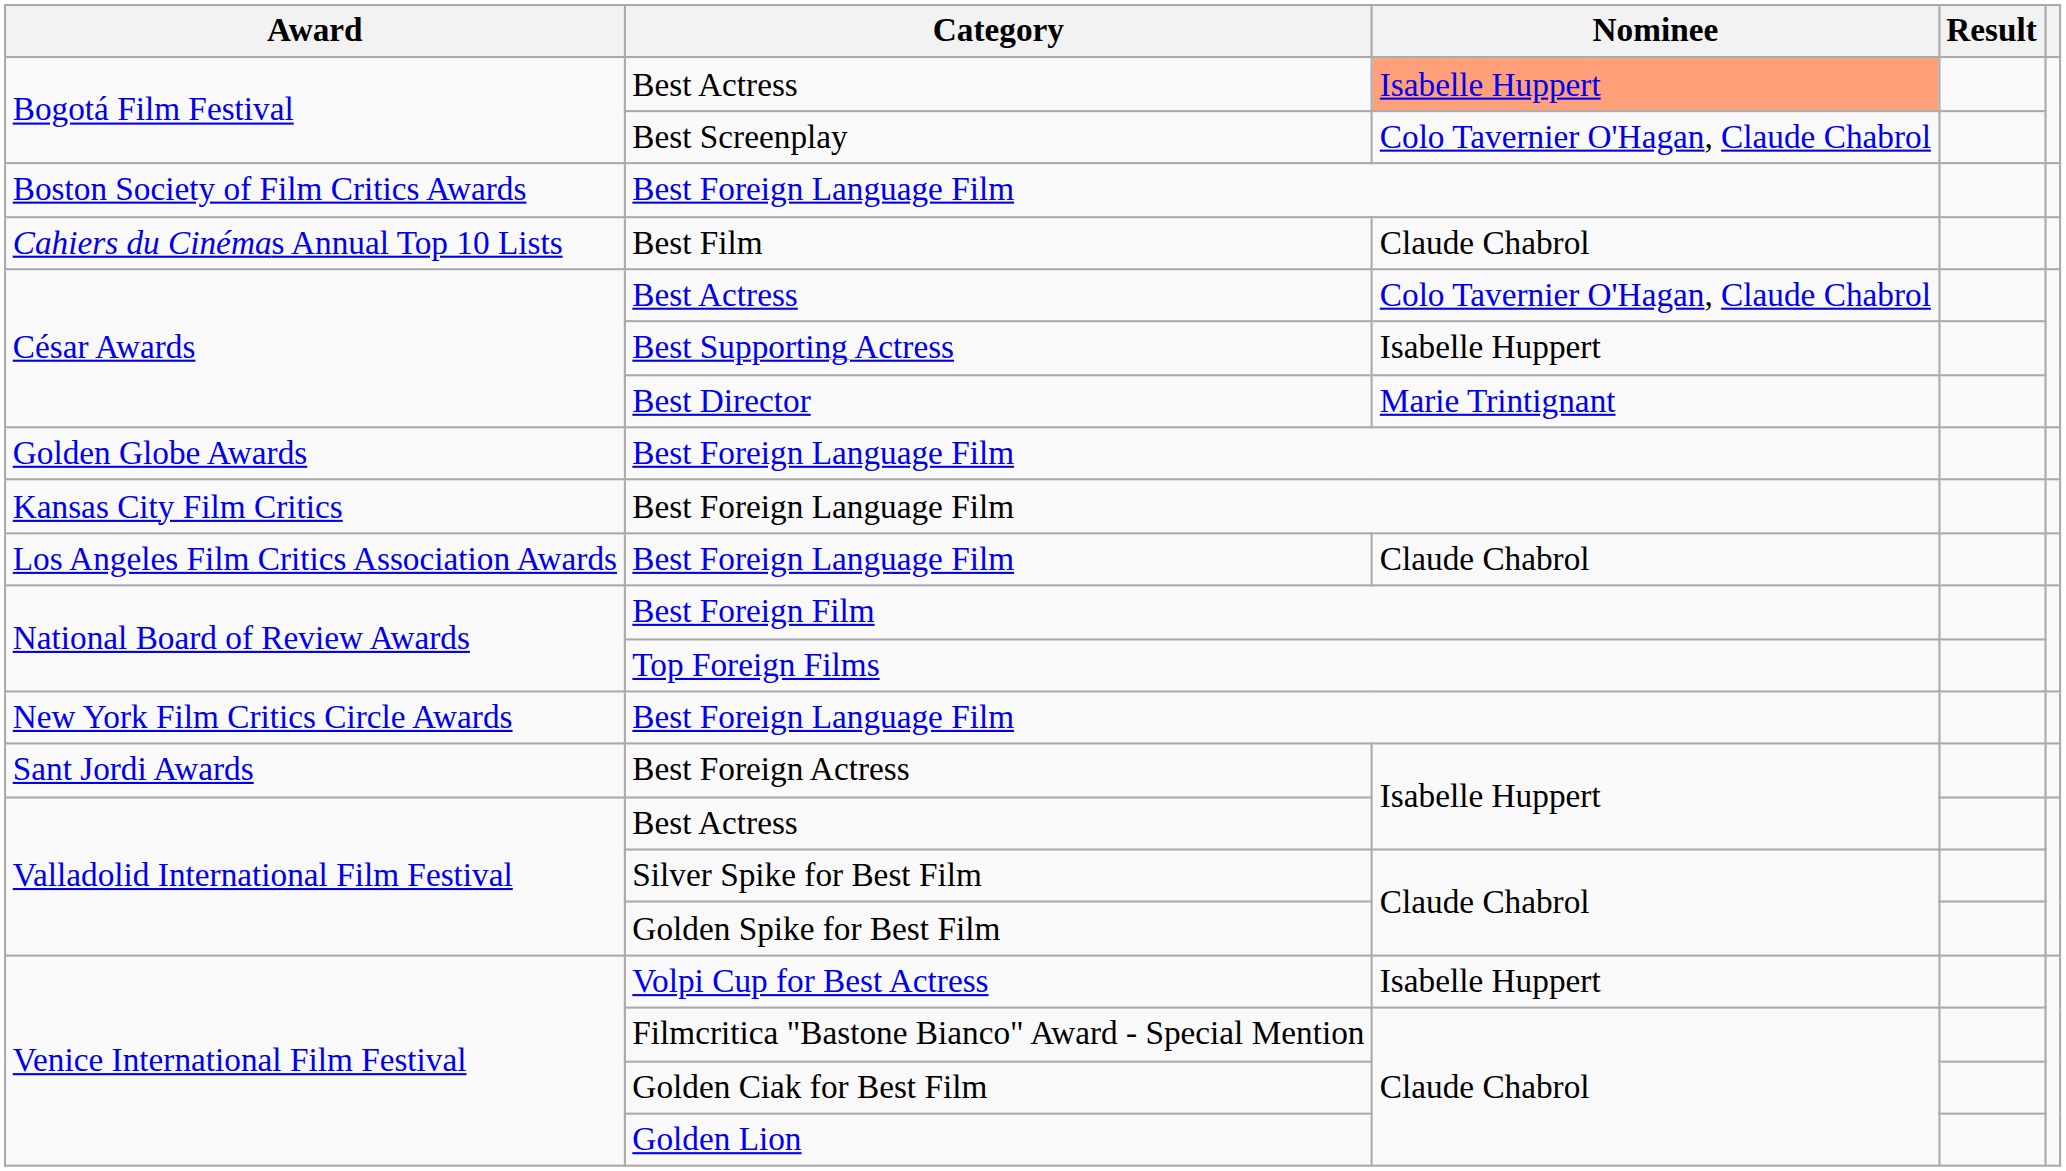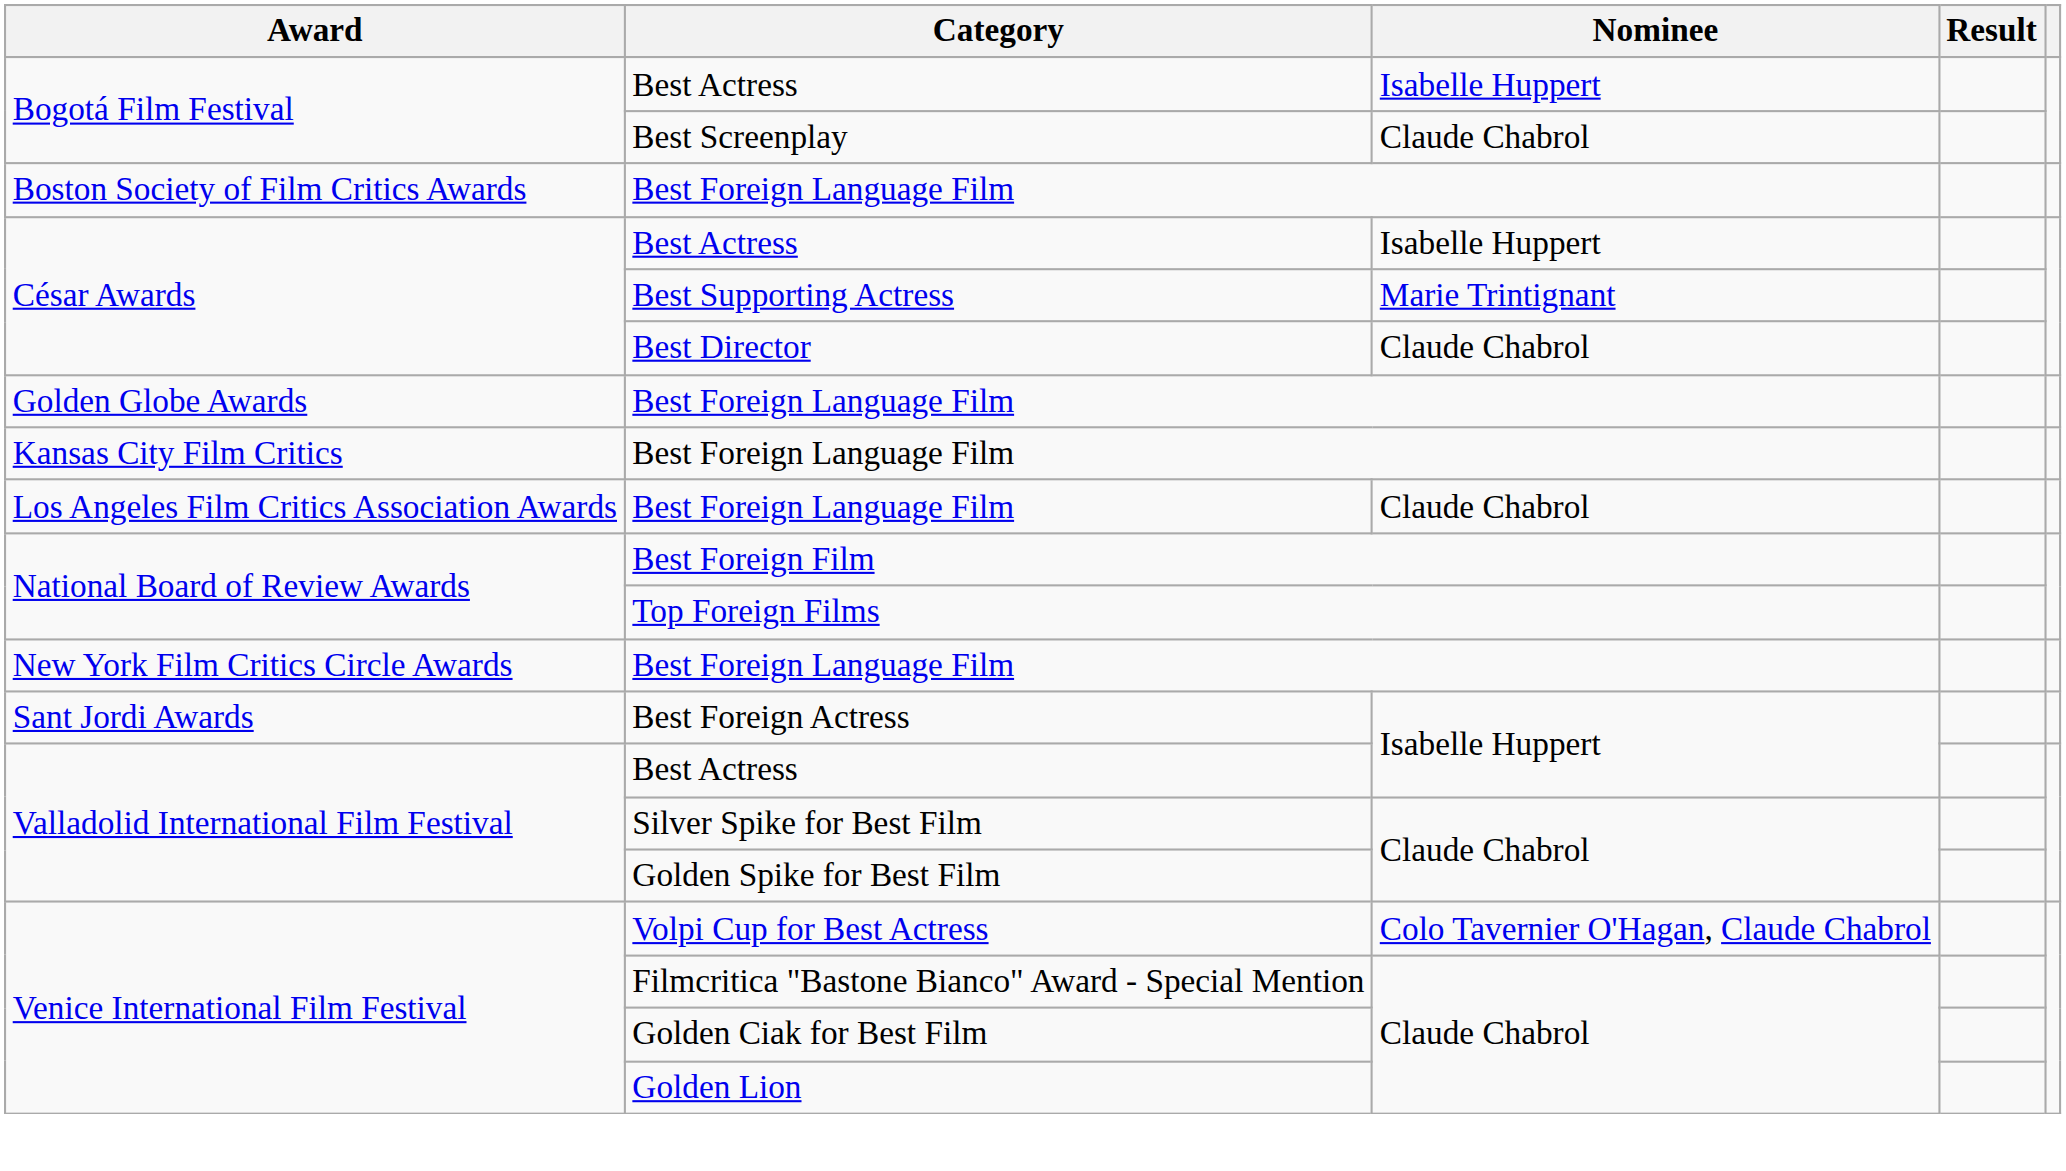 <table class="wikitable sortable">
 <tr>
 <th>Award</th>
 <th>Category</th>
 <th>Nominee</th>
 <th>Result</th>
 <th></th>
 </tr>
 <tr>
 <td rowspan="2"><a href='#'>Bogotá Film Festival</a></td>
 <td>Best Actress</td>
-<td style="background: lightsalmon;"><a href='#'>Isabelle Huppert</a></td>
+<td><a href='#'>Isabelle Huppert</a></td>
 <td></td>
 <td align="center" rowspan="2"></td>
 </tr>
 <tr>
 <td>Best Screenplay</td>
-<td><a href='#'>Colo Tavernier O'Hagan</a>, <a href='#'>Claude Chabrol</a></td>
+<td>Claude Chabrol</td>
 <td></td>
 </tr>
 <tr>
 <td><a href='#'>Boston Society of Film Critics Awards</a></td>
 <td colspan="2"><a href='#'>Best Foreign Language Film</a></td>
 <td></td>
 <td align="center"></td>
 </tr>
 <tr>
-<td><a href='#'><em>Cahiers du Cinéma</em>s Annual Top 10 Lists</a></td>
-<td>Best Film</td>
-<td>Claude Chabrol</td>
-<td></td>
-<td align="center"></td>
-</tr>
-<tr>
 <td rowspan="3"><a href='#'>César Awards</a></td>
 <td><a href='#'>Best Actress</a></td>
-<td><a href='#'>Colo Tavernier O'Hagan</a>, <a href='#'>Claude Chabrol</a></td>
+<td>Isabelle Huppert</td>
 <td></td>
 <td align="center" rowspan="3"></td>
 </tr>
 <tr>
 <td><a href='#'>Best Supporting Actress</a></td>
-<td>Isabelle Huppert</td>
+<td><a href='#'>Marie Trintignant</a></td>
 <td></td>
 </tr>
 <tr>
 <td><a href='#'>Best Director</a></td>
-<td><a href='#'>Marie Trintignant</a></td>
+<td>Claude Chabrol</td>
 <td></td>
 </tr>
 <tr>
 <td><a href='#'>Golden Globe Awards</a></td>
 <td colspan="2"><a href='#'>Best Foreign Language Film</a></td>
 <td></td>
 <td align="center"></td>
 </tr>
 <tr>
 <td><a href='#'>Kansas City Film Critics</a></td>
 <td colspan="2">Best Foreign Language Film</td>
 <td></td>
 <td align="center"></td>
 </tr>
 <tr>
 <td><a href='#'>Los Angeles Film Critics Association Awards</a></td>
 <td><a href='#'>Best Foreign Language Film</a></td>
 <td>Claude Chabrol</td>
 <td></td>
 <td align="center"></td>
 </tr>
 <tr>
 <td rowspan="2"><a href='#'>National Board of Review Awards</a></td>
 <td colspan="2"><a href='#'>Best Foreign Film</a></td>
 <td></td>
 <td align="center" rowspan="2"></td>
 </tr>
 <tr>
 <td colspan="2"><a href='#'>Top Foreign Films</a></td>
 <td></td>
 </tr>
 <tr>
 <td><a href='#'>New York Film Critics Circle Awards</a></td>
 <td colspan="2"><a href='#'>Best Foreign Language Film</a></td>
 <td></td>
 <td align="center"></td>
 </tr>
 <tr>
 <td><a href='#'>Sant Jordi Awards</a></td>
 <td>Best Foreign Actress</td>
 <td rowspan="2">Isabelle Huppert</td>
 <td></td>
 <td align="center"></td>
 </tr>
 <tr>
 <td rowspan="3"><a href='#'>Valladolid International Film Festival</a></td>
 <td>Best Actress</td>
 <td></td>
 <td align="center" rowspan="3"></td>
 </tr>
 <tr>
 <td>Silver Spike for Best Film</td>
 <td rowspan="2">Claude Chabrol</td>
 <td></td>
 </tr>
 <tr>
 <td>Golden Spike for Best Film</td>
 <td></td>
 </tr>
 <tr>
 <td rowspan="4"><a href='#'>Venice International Film Festival</a></td>
 <td><a href='#'>Volpi Cup for Best Actress</a></td>
-<td>Isabelle Huppert</td>
+<td><a href='#'>Colo Tavernier O'Hagan</a>, <a href='#'>Claude Chabrol</a></td>
 <td></td>
 <td align="center" rowspan="4"></td>
 </tr>
 <tr>
 <td>Filmcritica "Bastone Bianco" Award - Special Mention</td>
 <td rowspan="3">Claude Chabrol</td>
 <td></td>
 </tr>
 <tr>
 <td>Golden Ciak for Best Film</td>
 <td></td>
 </tr>
 <tr>
 <td><a href='#'>Golden Lion</a></td>
 <td></td>
 </tr>
 </table>
